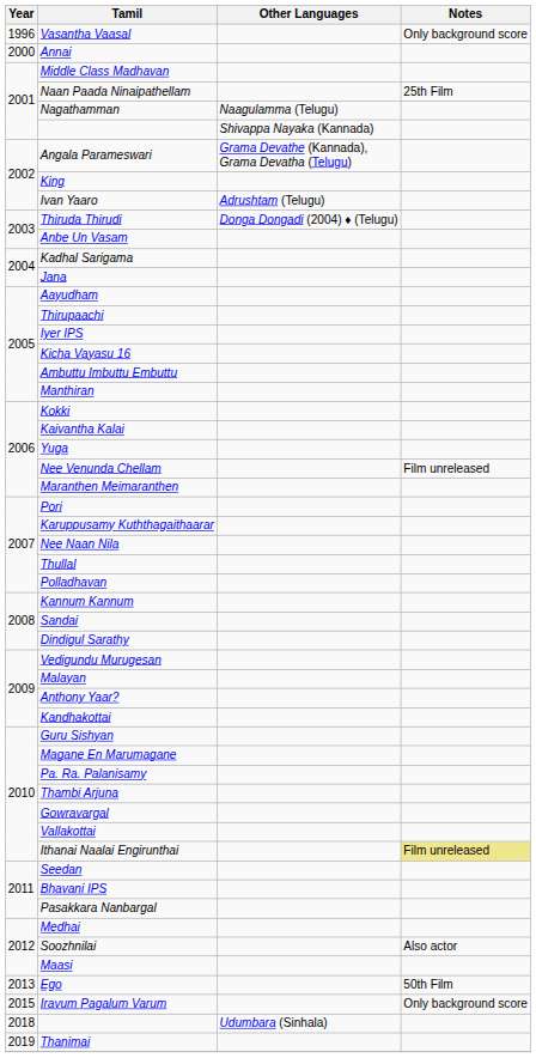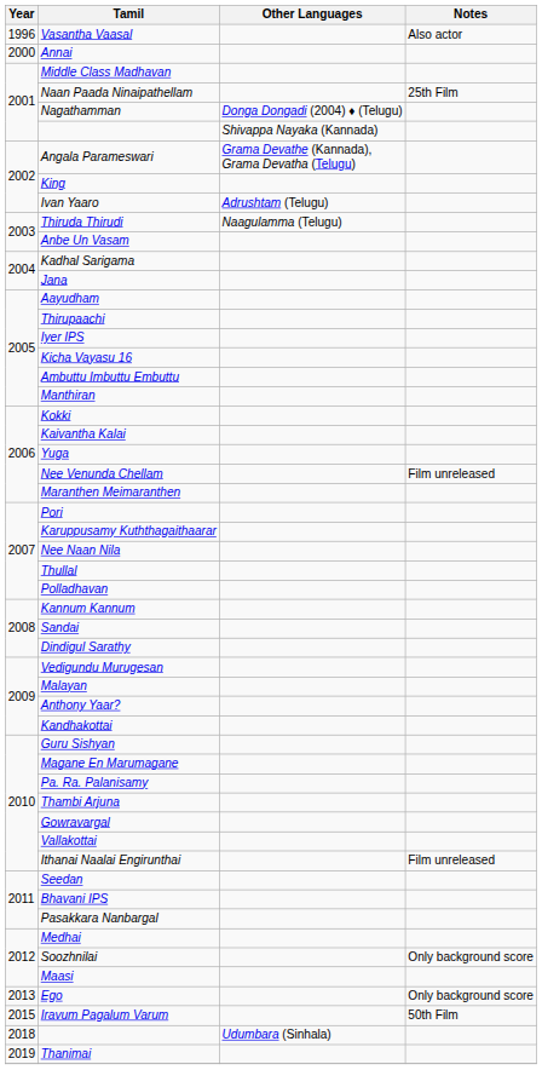 <table class="wikitable">
 <tr>
 <th>Year</th>
 <th>Tamil</th>
 <th>Other Languages</th>
 <th>Notes</th>
 </tr>
 <tr>
 <td>1996</td>
 <td><em><a href='#'>Vasantha Vaasal</a></em></td>
 <td></td>
-<td>Only background score</td>
+<td>Also actor</td>
 </tr>
 <tr>
 <td>2000</td>
 <td><em><a href='#'>Annai</a></em></td>
 <td></td>
 <td></td>
 </tr>
 <tr>
 <td rowspan="4">2001</td>
 <td><em><a href='#'>Middle Class Madhavan</a></em></td>
 <td></td>
 <td></td>
 </tr>
 <tr>
 <td><em>Naan Paada Ninaipathellam</em></td>
 <td></td>
 <td>25th Film</td>
 </tr>
 <tr>
 <td><em>Nagathamman</em></td>
-<td><em>Naagulamma</em> (Telugu)</td>
+<td><em><a href='#'>Donga Dongadi</a></em> (2004) ♦ (Telugu)</td>
 <td></td>
 </tr>
 <tr>
 <td></td>
 <td><em>Shivappa Nayaka</em> (Kannada)</td>
 <td></td>
 </tr>
 <tr>
 <td rowspan="3">2002</td>
 <td><em>Angala Parameswari</em></td>
 <td><em><a href='#'>Grama Devathe</a></em> (Kannada),<br><em>Grama Devatha</em> (<a href='#'>Telugu</a>)</td>
 <td></td>
 </tr>
 <tr>
 <td><em><a href='#'>King</a></em></td>
 <td></td>
 <td></td>
 </tr>
 <tr>
 <td><em>Ivan Yaaro</em></td>
 <td><em><a href='#'>Adrushtam</a></em> (Telugu)</td>
 <td></td>
 </tr>
 <tr>
 <td rowspan="2">2003</td>
 <td><em><a href='#'>Thiruda Thirudi</a></em></td>
-<td><em><a href='#'>Donga Dongadi</a></em> (2004) ♦ (Telugu)</td>
+<td><em>Naagulamma</em> (Telugu)</td>
 <td></td>
 </tr>
 <tr>
 <td><em><a href='#'>Anbe Un Vasam</a></em></td>
 <td></td>
 <td></td>
 </tr>
 <tr>
 <td rowspan="2">2004</td>
 <td><em>Kadhal Sarigama</em></td>
 <td></td>
 <td></td>
 </tr>
 <tr>
 <td><em><a href='#'>Jana</a></em></td>
 <td></td>
 <td></td>
 </tr>
 <tr>
 <td rowspan="6">2005</td>
 <td><em><a href='#'>Aayudham</a></em></td>
 <td></td>
 <td></td>
 </tr>
 <tr>
 <td><em><a href='#'>Thirupaachi</a></em></td>
 <td></td>
 <td></td>
 </tr>
 <tr>
 <td><em><a href='#'>Iyer IPS</a></em></td>
 <td></td>
 <td></td>
 </tr>
 <tr>
 <td><em><a href='#'>Kicha Vayasu 16</a></em></td>
 <td></td>
 <td></td>
 </tr>
 <tr>
 <td><em><a href='#'>Ambuttu Imbuttu Embuttu</a></em></td>
 <td></td>
 <td></td>
 </tr>
 <tr>
 <td><em><a href='#'>Manthiran</a></em></td>
 <td></td>
 <td></td>
 </tr>
 <tr>
 <td rowspan="5">2006</td>
 <td><em><a href='#'>Kokki</a></em></td>
 <td></td>
 <td></td>
 </tr>
 <tr>
 <td><em><a href='#'>Kaivantha Kalai</a></em></td>
 <td></td>
 <td></td>
 </tr>
 <tr>
 <td><em><a href='#'>Yuga</a></em></td>
 <td></td>
 <td></td>
 </tr>
 <tr>
 <td><em><a href='#'>Nee Venunda Chellam</a></em></td>
 <td></td>
 <td>Film unreleased</td>
 </tr>
 <tr>
 <td><em><a href='#'>Maranthen Meimaranthen</a></em></td>
 <td></td>
 <td></td>
 </tr>
 <tr>
 <td rowspan="5">2007</td>
 <td><em><a href='#'>Pori</a></em></td>
 <td></td>
 <td></td>
 </tr>
 <tr>
 <td><em><a href='#'>Karuppusamy Kuththagaithaarar</a></em></td>
 <td></td>
 <td></td>
 </tr>
 <tr>
 <td><em><a href='#'>Nee Naan Nila</a></em></td>
 <td></td>
 <td></td>
 </tr>
 <tr>
 <td><em><a href='#'>Thullal</a></em></td>
 <td></td>
 <td></td>
 </tr>
 <tr>
 <td><em><a href='#'>Polladhavan</a></em></td>
 <td></td>
 <td></td>
 </tr>
 <tr>
 <td rowspan="3">2008</td>
 <td><em><a href='#'>Kannum Kannum</a></em></td>
 <td></td>
 <td></td>
 </tr>
 <tr>
 <td><em><a href='#'>Sandai</a></em></td>
 <td></td>
 <td></td>
 </tr>
 <tr>
 <td><em><a href='#'>Dindigul Sarathy</a></em></td>
 <td></td>
 <td></td>
 </tr>
 <tr>
 <td rowspan="4">2009</td>
 <td><em><a href='#'>Vedigundu Murugesan</a></em></td>
 <td></td>
 <td></td>
 </tr>
 <tr>
 <td><em><a href='#'>Malayan</a></em></td>
 <td></td>
 <td></td>
 </tr>
 <tr>
 <td><em><a href='#'>Anthony Yaar?</a></em></td>
 <td></td>
 <td></td>
 </tr>
 <tr>
 <td><em><a href='#'>Kandhakottai</a></em></td>
 <td></td>
 <td></td>
 </tr>
 <tr>
 <td rowspan="7">2010</td>
 <td><em><a href='#'>Guru Sishyan</a></em></td>
 <td></td>
 <td></td>
 </tr>
 <tr>
 <td><em><a href='#'>Magane En Marumagane</a></em></td>
 <td></td>
 <td></td>
 </tr>
 <tr>
 <td><em><a href='#'>Pa. Ra. Palanisamy</a></em></td>
 <td></td>
 <td></td>
 </tr>
 <tr>
 <td><em><a href='#'>Thambi Arjuna</a></em></td>
 <td></td>
 <td></td>
 </tr>
 <tr>
 <td><em><a href='#'>Gowravargal</a></em></td>
 <td></td>
 <td></td>
 </tr>
 <tr>
 <td><em><a href='#'>Vallakottai</a></em></td>
 <td></td>
 <td></td>
 </tr>
 <tr>
 <td><em>Ithanai Naalai Engirunthai</em></td>
 <td></td>
-<td style="background: khaki;">Film unreleased</td>
+<td>Film unreleased</td>
 </tr>
 <tr>
 <td rowspan="3">2011</td>
 <td><em><a href='#'>Seedan</a></em></td>
 <td></td>
 <td></td>
 </tr>
 <tr>
 <td><em><a href='#'>Bhavani IPS</a></em></td>
 <td></td>
 <td></td>
 </tr>
 <tr>
 <td><em>Pasakkara Nanbargal</em></td>
 <td></td>
 <td></td>
 </tr>
 <tr>
 <td rowspan="3">2012</td>
 <td><em><a href='#'>Medhai</a></em></td>
 <td></td>
 <td></td>
 </tr>
 <tr>
 <td><em>Soozhnilai</em></td>
 <td></td>
-<td>Also actor</td>
+<td>Only background score</td>
 </tr>
 <tr>
 <td><em><a href='#'>Maasi</a></em></td>
 <td></td>
 <td></td>
 </tr>
 <tr>
 <td>2013</td>
 <td><em><a href='#'>Ego</a></em></td>
 <td></td>
-<td>50th Film</td>
+<td>Only background score</td>
 </tr>
 <tr>
 <td>2015</td>
 <td><em><a href='#'>Iravum Pagalum Varum</a></em></td>
 <td></td>
-<td>Only background score</td>
+<td>50th Film</td>
 </tr>
 <tr>
 <td>2018</td>
 <td></td>
 <td><em><a href='#'>Udumbara</a></em> (Sinhala)</td>
 <td></td>
 </tr>
 <tr>
 <td>2019</td>
 <td><em><a href='#'>Thanimai</a></em></td>
 <td></td>
 <td></td>
 </tr>
 <tr>
 </tr>
 </table>
